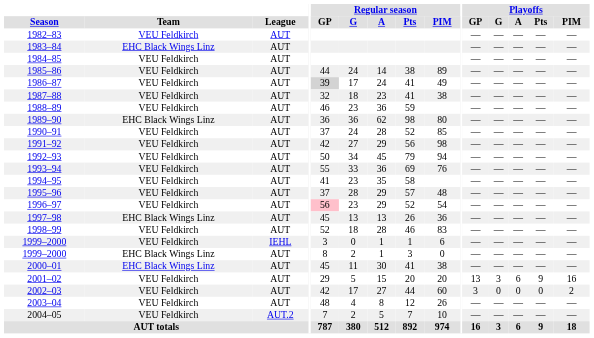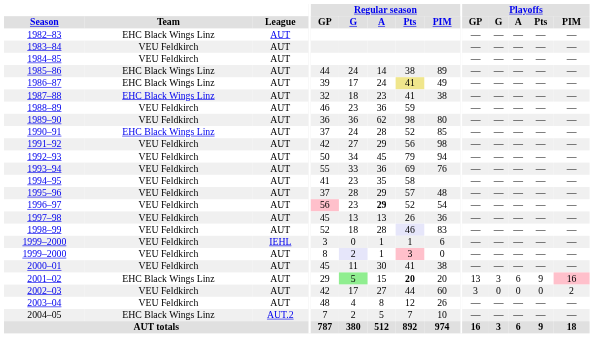 <table border="0" cellpadding="1" cellspacing="0" style="text-align:center; width:60em">
 <tr bgcolor="#e0e0e0">
 <th colspan="3" bgcolor="#ffffff"></th>
 <th rowspan="99" bgcolor="#ffffff"></th>
 <th colspan="5"><a href='#'>Regular season</a></th>
 <th rowspan="99" bgcolor="#ffffff"></th>
 <th colspan="5"><a href='#'>Playoffs</a></th>
 </tr>
 <tr bgcolor="#e0e0e0">
 <th><a href='#'>Season</a></th>
 <th>Team</th>
 <th>League</th>
 <th>GP</th>
 <th><a href='#'>G</a></th>
 <th><a href='#'>A</a></th>
 <th><a href='#'>Pts</a></th>
 <th><a href='#'>PIM</a></th>
 <th>GP</th>
 <th>G</th>
 <th>A</th>
 <th>Pts</th>
 <th>PIM</th>
 </tr>
 <tr>
 <td><a href='#'>1982–83</a></td>
-<td><a href='#'>VEU Feldkirch</a></td>
+<td>EHC Black Wings Linz</td>
 <td><a href='#'>AUT</a></td>
 <td></td>
 <td></td>
 <td></td>
 <td></td>
 <td></td>
 <td>—</td>
 <td>—</td>
 <td>—</td>
 <td>—</td>
 <td>—</td>
 </tr>
 <tr bgcolor="#f0f0f0">
 <td><a href='#'>1983–84</a></td>
-<td><a href='#'>EHC Black Wings Linz</a></td>
+<td>VEU Feldkirch</td>
 <td>AUT</td>
 <td></td>
 <td></td>
 <td></td>
 <td></td>
 <td></td>
 <td>—</td>
 <td>—</td>
 <td>—</td>
 <td>—</td>
 <td>—</td>
 </tr>
 <tr>
 <td><a href='#'>1984–85</a></td>
 <td>VEU Feldkirch</td>
 <td>AUT</td>
 <td></td>
 <td></td>
 <td></td>
 <td></td>
 <td></td>
 <td>—</td>
 <td>—</td>
 <td>—</td>
 <td>—</td>
 <td>—</td>
 </tr>
 <tr bgcolor="#f0f0f0">
 <td><a href='#'>1985–86</a></td>
-<td>VEU Feldkirch</td>
+<td>EHC Black Wings Linz</td>
 <td>AUT</td>
 <td>44</td>
 <td>24</td>
 <td>14</td>
 <td>38</td>
 <td>89</td>
 <td>—</td>
 <td>—</td>
 <td>—</td>
 <td>—</td>
 <td>—</td>
 </tr>
 <tr>
 <td><a href='#'>1986–87</a></td>
-<td>VEU Feldkirch</td>
+<td>EHC Black Wings Linz</td>
 <td>AUT</td>
-<td style="background: lightgrey;">39</td>
+<td>39</td>
 <td>17</td>
 <td>24</td>
-<td>41</td>
+<td style="background: khaki;">41</td>
 <td>49</td>
 <td>—</td>
 <td>—</td>
 <td>—</td>
 <td>—</td>
 <td>—</td>
 </tr>
 <tr bgcolor="#f0f0f0">
 <td><a href='#'>1987–88</a></td>
-<td>VEU Feldkirch</td>
+<td><a href='#'>EHC Black Wings Linz</a></td>
 <td>AUT</td>
 <td>32</td>
 <td>18</td>
 <td>23</td>
 <td>41</td>
 <td>38</td>
 <td>—</td>
 <td>—</td>
 <td>—</td>
 <td>—</td>
 <td>—</td>
 </tr>
 <tr>
 <td><a href='#'>1988–89</a></td>
 <td>VEU Feldkirch</td>
 <td>AUT</td>
 <td>46</td>
 <td>23</td>
 <td>36</td>
 <td>59</td>
 <td></td>
 <td>—</td>
 <td>—</td>
 <td>—</td>
 <td>—</td>
 <td>—</td>
 </tr>
 <tr bgcolor="#f0f0f0">
 <td><a href='#'>1989–90</a></td>
-<td>EHC Black Wings Linz</td>
+<td>VEU Feldkirch</td>
 <td>AUT</td>
 <td>36</td>
 <td>36</td>
 <td>62</td>
 <td>98</td>
 <td>80</td>
 <td>—</td>
 <td>—</td>
 <td>—</td>
 <td>—</td>
 <td>—</td>
 </tr>
 <tr>
 <td><a href='#'>1990–91</a></td>
-<td>VEU Feldkirch</td>
+<td><a href='#'>EHC Black Wings Linz</a></td>
 <td>AUT</td>
 <td>37</td>
 <td>24</td>
 <td>28</td>
 <td>52</td>
 <td>85</td>
 <td>—</td>
 <td>—</td>
 <td>—</td>
 <td>—</td>
 <td>—</td>
 </tr>
 <tr bgcolor="#f0f0f0">
 <td><a href='#'>1991–92</a></td>
 <td>VEU Feldkirch</td>
 <td>AUT</td>
 <td>42</td>
 <td>27</td>
 <td>29</td>
 <td>56</td>
 <td>98</td>
 <td>—</td>
 <td>—</td>
 <td>—</td>
 <td>—</td>
 <td>—</td>
 </tr>
 <tr>
 <td><a href='#'>1992–93</a></td>
 <td>VEU Feldkirch</td>
 <td>AUT</td>
 <td>50</td>
 <td>34</td>
 <td>45</td>
 <td>79</td>
 <td>94</td>
 <td>—</td>
 <td>—</td>
 <td>—</td>
 <td>—</td>
 <td>—</td>
 </tr>
 <tr bgcolor="#f0f0f0">
 <td><a href='#'>1993–94</a></td>
 <td>VEU Feldkirch</td>
 <td>AUT</td>
 <td>55</td>
 <td>33</td>
 <td>36</td>
 <td>69</td>
 <td>76</td>
 <td>—</td>
 <td>—</td>
 <td>—</td>
 <td>—</td>
 <td>—</td>
 </tr>
 <tr>
 <td><a href='#'>1994–95</a></td>
 <td>VEU Feldkirch</td>
 <td>AUT</td>
 <td>41</td>
 <td>23</td>
 <td>35</td>
 <td>58</td>
 <td></td>
 <td>—</td>
 <td>—</td>
 <td>—</td>
 <td>—</td>
 <td>—</td>
 </tr>
 <tr bgcolor="#f0f0f0">
 <td><a href='#'>1995–96</a></td>
 <td>VEU Feldkirch</td>
 <td>AUT</td>
 <td>37</td>
 <td>28</td>
 <td>29</td>
 <td>57</td>
 <td>48</td>
 <td>—</td>
 <td>—</td>
 <td>—</td>
 <td>—</td>
 <td>—</td>
 </tr>
 <tr>
 <td><a href='#'>1996–97</a></td>
 <td>VEU Feldkirch</td>
 <td>AUT</td>
 <td style="background: pink;">56</td>
 <td>23</td>
-<td>29</td>
+<td><strong>29</strong></td>
 <td>52</td>
 <td>54</td>
 <td>—</td>
 <td>—</td>
 <td>—</td>
 <td>—</td>
 <td>—</td>
 </tr>
 <tr bgcolor="#f0f0f0">
 <td><a href='#'>1997–98</a></td>
-<td>EHC Black Wings Linz</td>
+<td>VEU Feldkirch</td>
 <td>AUT</td>
 <td>45</td>
 <td>13</td>
 <td>13</td>
 <td>26</td>
 <td>36</td>
 <td>—</td>
 <td>—</td>
 <td>—</td>
 <td>—</td>
 <td>—</td>
 </tr>
 <tr>
 <td><a href='#'>1998–99</a></td>
 <td>VEU Feldkirch</td>
 <td>AUT</td>
 <td>52</td>
 <td>18</td>
 <td>28</td>
-<td>46</td>
+<td style="background: lavender;">46</td>
 <td>83</td>
 <td>—</td>
 <td>—</td>
 <td>—</td>
 <td>—</td>
 <td>—</td>
 </tr>
 <tr bgcolor="#f0f0f0">
 <td><a href='#'>1999–2000</a></td>
 <td>VEU Feldkirch</td>
 <td><a href='#'>IEHL</a></td>
 <td>3</td>
 <td>0</td>
 <td>1</td>
 <td>1</td>
 <td>6</td>
 <td>—</td>
 <td>—</td>
 <td>—</td>
 <td>—</td>
 <td>—</td>
 </tr>
 <tr>
 <td><a href='#'>1999–2000</a></td>
-<td>EHC Black Wings Linz</td>
+<td>VEU Feldkirch</td>
 <td>AUT</td>
 <td>8</td>
-<td>2</td>
+<td style="background: lavender;">2</td>
 <td>1</td>
-<td>3</td>
+<td style="background: pink;">3</td>
 <td>0</td>
 <td>—</td>
 <td>—</td>
 <td>—</td>
 <td>—</td>
 <td>—</td>
 </tr>
 <tr bgcolor="#f0f0f0">
 <td><a href='#'>2000–01</a></td>
-<td><a href='#'>EHC Black Wings Linz</a></td>
+<td>VEU Feldkirch</td>
 <td>AUT</td>
 <td>45</td>
 <td>11</td>
 <td>30</td>
 <td>41</td>
 <td>38</td>
 <td>—</td>
 <td>—</td>
 <td>—</td>
 <td>—</td>
 <td>—</td>
 </tr>
 <tr>
 <td><a href='#'>2001–02</a></td>
-<td>VEU Feldkirch</td>
+<td>EHC Black Wings Linz</td>
 <td>AUT</td>
 <td>29</td>
-<td>5</td>
+<td style="background: lightgreen;">5</td>
 <td>15</td>
-<td>20</td>
+<td><strong>20</strong></td>
 <td>20</td>
 <td>13</td>
 <td>3</td>
 <td>6</td>
 <td>9</td>
-<td>16</td>
+<td style="background: pink;">16</td>
 </tr>
 <tr bgcolor="#f0f0f0">
 <td><a href='#'>2002–03</a></td>
 <td>VEU Feldkirch</td>
 <td>AUT</td>
 <td>42</td>
 <td>17</td>
 <td>27</td>
 <td>44</td>
 <td>60</td>
 <td>3</td>
 <td>0</td>
 <td>0</td>
 <td>0</td>
 <td>2</td>
 </tr>
 <tr>
 <td><a href='#'>2003–04</a></td>
 <td>VEU Feldkirch</td>
 <td>AUT</td>
 <td>48</td>
 <td>4</td>
 <td>8</td>
 <td>12</td>
 <td>26</td>
 <td>—</td>
 <td>—</td>
 <td>—</td>
 <td>—</td>
 <td>—</td>
 </tr>
 <tr bgcolor="#f0f0f0">
 <td>2004–05</td>
-<td>VEU Feldkirch</td>
+<td>EHC Black Wings Linz</td>
 <td><a href='#'>AUT.2</a></td>
 <td>7</td>
 <td>2</td>
 <td>5</td>
 <td>7</td>
 <td>10</td>
 <td>—</td>
 <td>—</td>
 <td>—</td>
 <td>—</td>
 <td>—</td>
 </tr>
 <tr bgcolor="#e0e0e0">
 <th colspan="3">AUT totals</th>
 <th>787</th>
 <th>380</th>
 <th>512</th>
 <th>892</th>
 <th>974</th>
 <th>16</th>
 <th>3</th>
 <th>6</th>
 <th>9</th>
 <th>18</th>
 </tr>
 </table>
